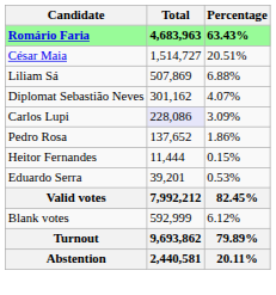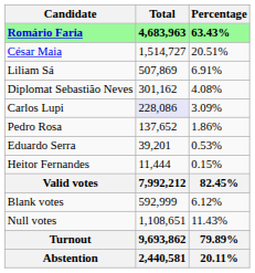 <table class="wikitable">
 <tr>
 <th>Candidate</th>
 <th>Total</th>
 <th>Percentage</th>
 </tr>
 <tr>
 <td style="background:#98FB98;"><strong><a href='#'>Romário Faria</a></strong> </td>
 <td style="background:#98FB98;"><strong>4,683,963</strong></td>
 <td style="background:#98FB98;"><strong>63.43%</strong></td>
 </tr>
 <tr>
 <td><a href='#'>César Maia</a> </td>
 <td>1,514,727</td>
 <td>20.51%</td>
 </tr>
 <tr>
 <td>Liliam Sá </td>
 <td>507,869</td>
-<td>6.88%</td>
+<td>6.91%</td>
 </tr>
 <tr>
 <td>Diplomat Sebastião Neves </td>
 <td>301,162</td>
-<td>4.07%</td>
+<td>4.08%</td>
 </tr>
 <tr>
 <td>Carlos Lupi </td>
 <td style="background: lavender;">228,086</td>
 <td>3.09%</td>
 </tr>
 <tr>
 <td>Pedro Rosa </td>
 <td>137,652</td>
 <td>1.86%</td>
 </tr>
 <tr>
+<td>Eduardo Serra </td>
+<td>39,201</td>
+<td>0.53%</td>
+</tr>
+<tr>
 <td>Heitor Fernandes </td>
 <td>11,444</td>
 <td>0.15%</td>
-</tr>
-<tr>
-<td>Eduardo Serra </td>
-<td>39,201</td>
-<td>0.53%</td>
 </tr>
 <tr>
 <th>Valid votes</th>
 <th>7,992,212</th>
 <th>82.45%</th>
 </tr>
 <tr>
 <td>Blank votes</td>
 <td>592,999</td>
 <td>6.12%</td>
 </tr>
 <tr>
+<td>Null votes</td>
+<td>1,108,651</td>
+<td>11.43%</td>
+</tr>
+<tr>
 <th>Turnout</th>
 <th>9,693,862</th>
 <th>79.89%</th>
 </tr>
 <tr>
 <th>Abstention</th>
 <th>2,440,581</th>
 <th>20.11%</th>
 </tr>
 </table>
